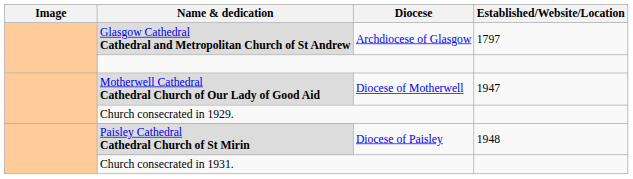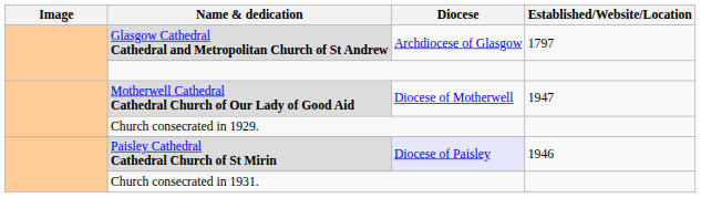 <table class="wikitable">
 <tr>
 <th>Image</th>
 <th>Name & dedication</th>
 <th>Diocese</th>
 <th>Established/Website/Location</th>
 </tr>
 <tr>
 <td rowspan="2" bgcolor="#FFCC99" width="120" align="center"></td>
 <td bgcolor="Gainsboro"><a href='#'>Glasgow Cathedral</a><br><strong>Cathedral and Metropolitan Church of St Andrew</strong></td>
 <td><a href='#'>Archdiocese of Glasgow</a></td>
 <td>1797</td>
 </tr>
 <tr>
 <td colspan="2"></td>
 <td><br></td>
 </tr>
 <tr>
 <td rowspan="2" bgcolor="#FFCC99" align="center"></td>
 <td bgcolor="Gainsboro"><a href='#'>Motherwell Cathedral</a><br><strong>Cathedral Church of Our Lady of Good Aid</strong></td>
 <td><a href='#'>Diocese of Motherwell</a></td>
 <td>1947</td>
 </tr>
 <tr>
 <td colspan="2">Church consecrated in 1929.</td>
 <td></td>
 </tr>
 <tr>
 <td rowspan="2" bgcolor="#FFCC99" align="center"></td>
 <td bgcolor="Gainsboro"><a href='#'>Paisley Cathedral</a><br><strong>Cathedral Church of St Mirin</strong></td>
-<td><a href='#'>Diocese of Paisley</a></td>
-<td>1948</td>
+<td style="background: lavender;"><a href='#'>Diocese of Paisley</a></td>
+<td>1946</td>
 </tr>
 <tr>
 <td colspan="2">Church consecrated in 1931.</td>
 <td></td>
 </tr>
 </table>
